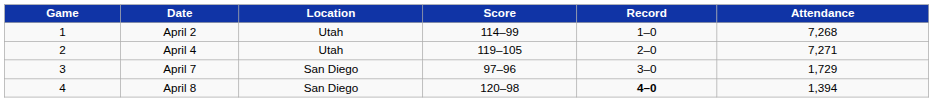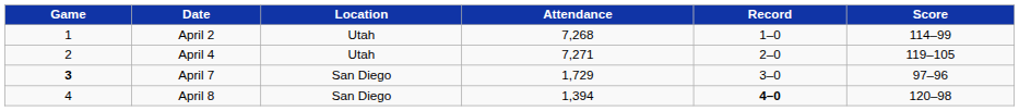 <table class="wikitable" style="width:80%;">
 <tr style="text-align:center; background:#1034A6; color:#FFFFFF;">
 <td><strong>Game</strong></td>
 <td><strong>Date</strong></td>
 <td><strong>Location</strong></td>
+<td><strong>Attendance</strong></td>
+<td><strong>Record</strong></td>
 <td><strong>Score</strong></td>
-<td><strong>Record</strong></td>
-<td><strong>Attendance</strong></td>
 </tr>
 <tr style="text-align:center;" bgcolor="">
 <td>1</td>
 <td>April 2</td>
 <td>Utah</td>
+<td>7,268</td>
+<td>1–0</td>
 <td>114–99</td>
-<td>1–0</td>
-<td>7,268</td>
 </tr>
 <tr style="text-align:center;" bgcolor="">
 <td>2</td>
 <td>April 4</td>
 <td>Utah</td>
+<td>7,271</td>
+<td>2–0</td>
 <td>119–105</td>
-<td>2–0</td>
-<td>7,271</td>
 </tr>
 <tr style="text-align:center;" bgcolor="">
-<td>3</td>
+<td><strong>3</strong></td>
 <td>April 7</td>
 <td>San Diego</td>
+<td>1,729</td>
+<td>3–0</td>
 <td>97–96</td>
-<td>3–0</td>
-<td>1,729</td>
 </tr>
 <tr style="text-align:center;" bgcolor="">
 <td>4</td>
 <td>April 8</td>
 <td>San Diego</td>
+<td>1,394</td>
+<td><strong>4–0</strong></td>
 <td>120–98</td>
-<td><strong>4–0</strong></td>
-<td>1,394</td>
 </tr>
 </table>
